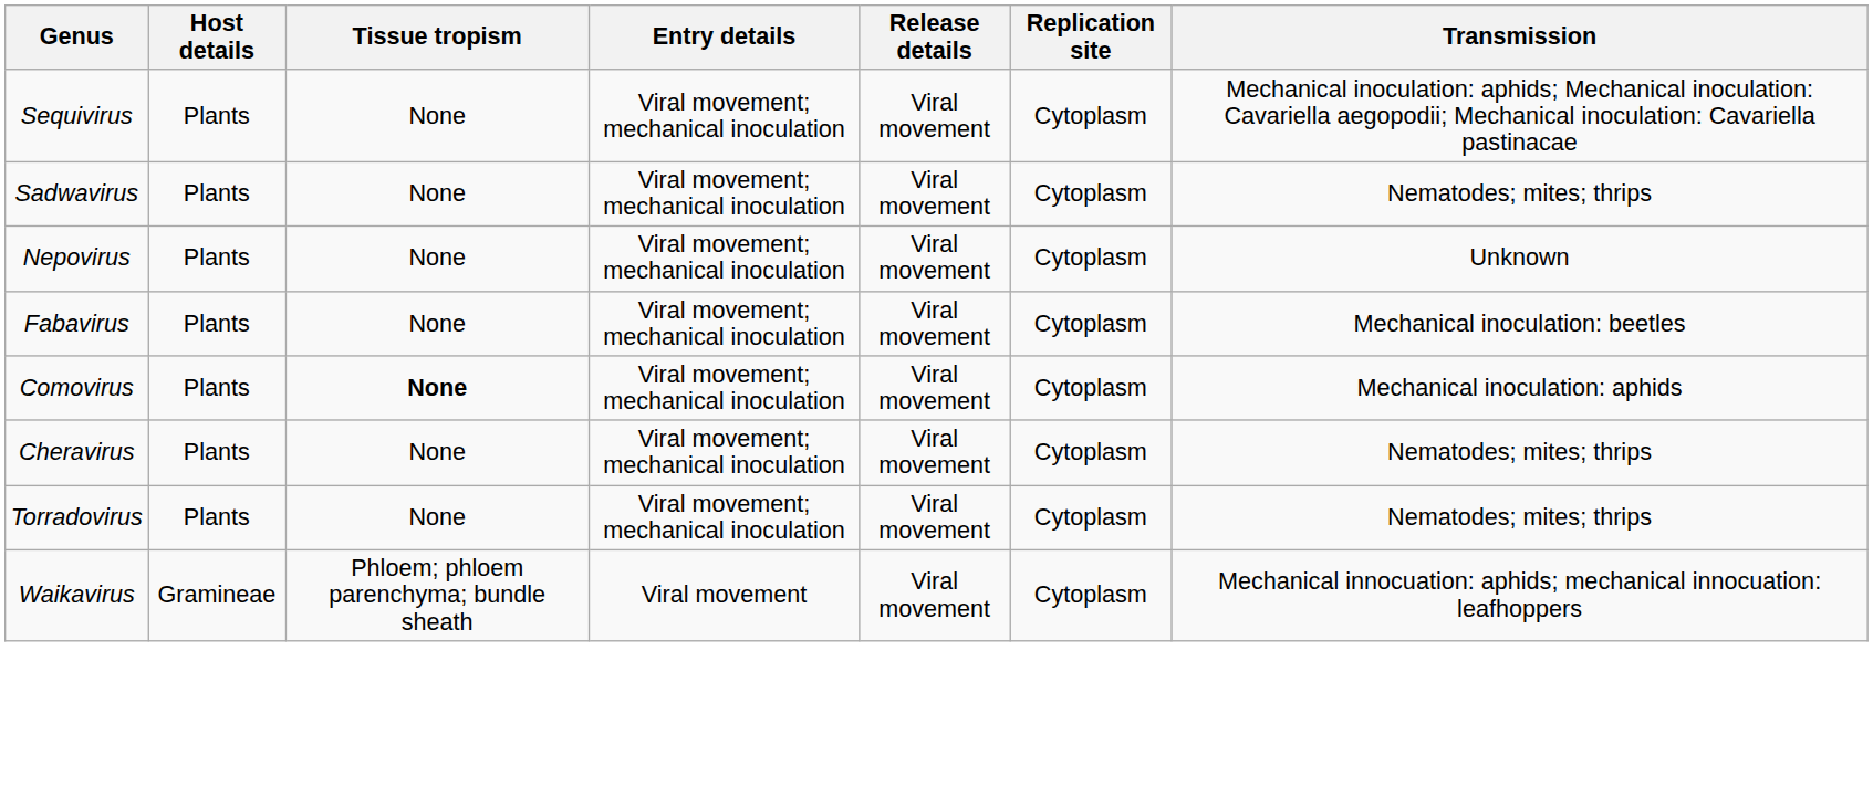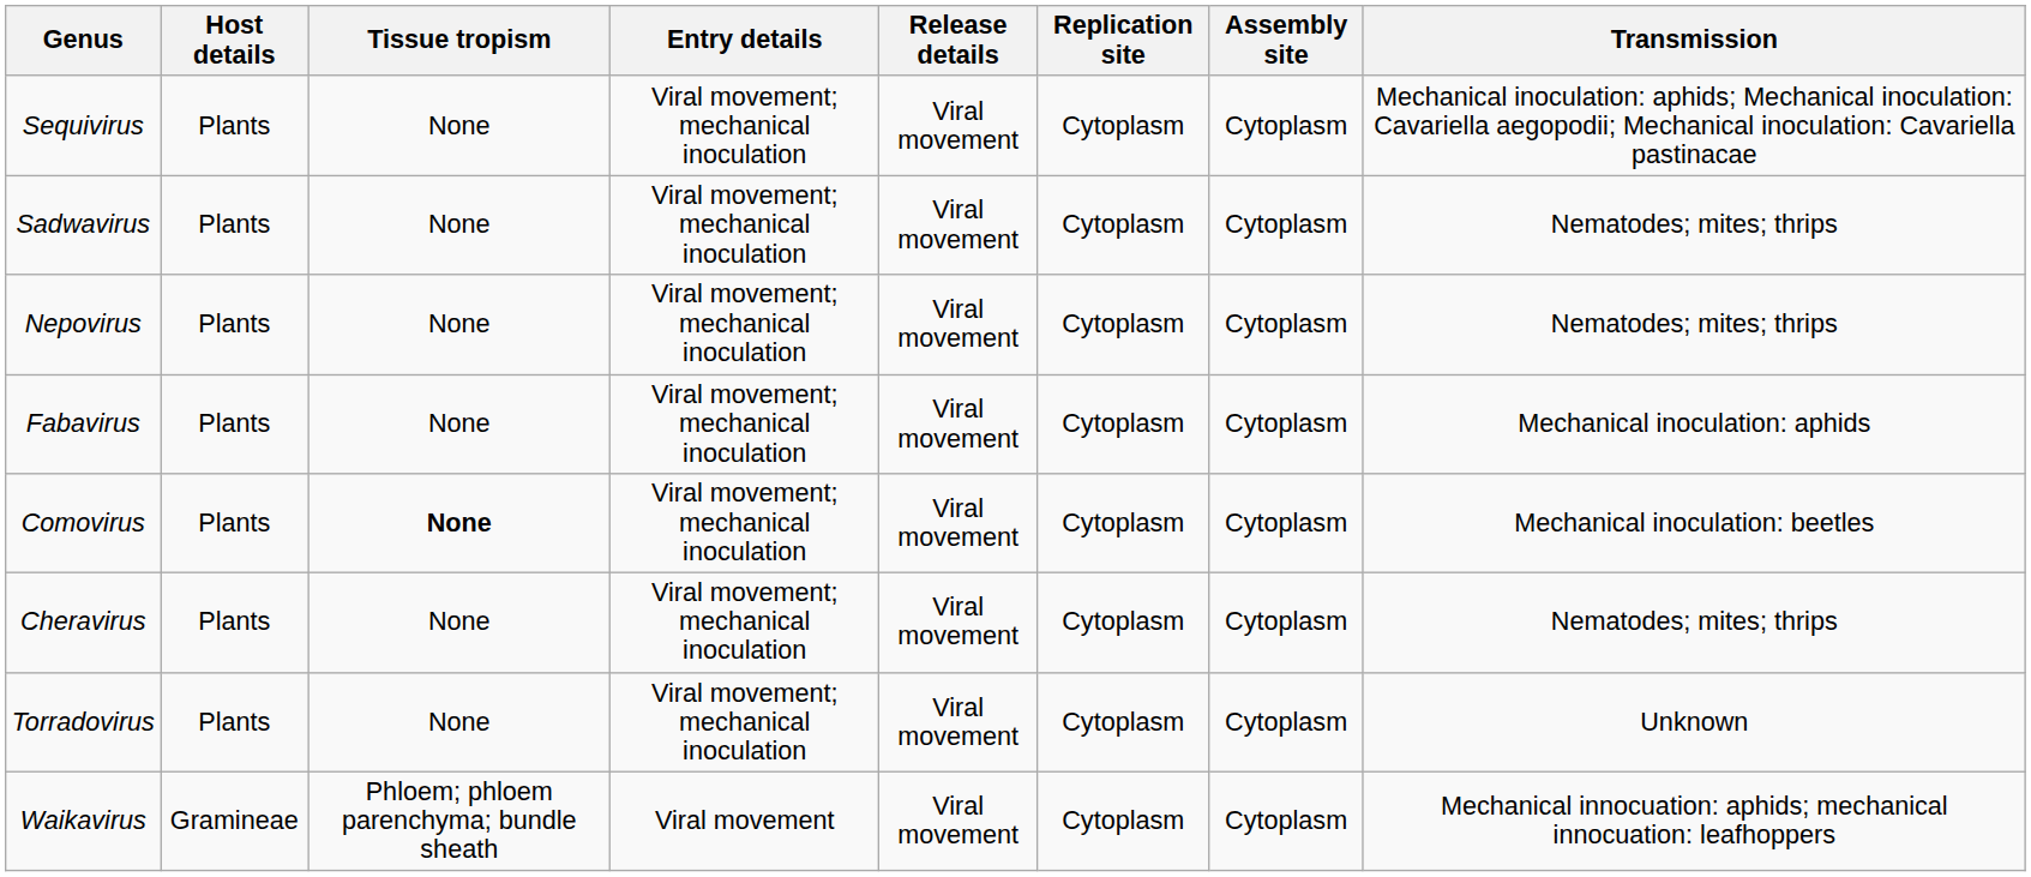 <table class="wikitable sortable" style="text-align:center">
 <tr>
 <th>Genus</th>
 <th>Host details</th>
 <th>Tissue tropism</th>
 <th>Entry details</th>
 <th>Release details</th>
 <th>Replication site</th>
+<th>Assembly site</th>
 <th>Transmission</th>
 </tr>
 <tr>
 <td><em>Sequivirus</em></td>
 <td>Plants</td>
 <td>None</td>
 <td>Viral movement; mechanical inoculation</td>
 <td>Viral movement</td>
+<td>Cytoplasm</td>
 <td>Cytoplasm</td>
 <td>Mechanical inoculation: aphids; Mechanical inoculation: Cavariella aegopodii; Mechanical inoculation: Cavariella pastinacae</td>
 </tr>
 <tr>
 <td><em>Sadwavirus</em></td>
 <td>Plants</td>
 <td>None</td>
 <td>Viral movement; mechanical inoculation</td>
 <td>Viral movement</td>
 <td>Cytoplasm</td>
+<td>Cytoplasm</td>
 <td>Nematodes; mites; thrips</td>
 </tr>
 <tr>
 <td><em>Nepovirus</em></td>
 <td>Plants</td>
 <td>None</td>
 <td>Viral movement; mechanical inoculation</td>
 <td>Viral movement</td>
 <td>Cytoplasm</td>
-<td>Unknown</td>
+<td>Cytoplasm</td>
+<td>Nematodes; mites; thrips</td>
 </tr>
 <tr>
 <td><em>Fabavirus</em></td>
 <td>Plants</td>
 <td>None</td>
 <td>Viral movement; mechanical inoculation</td>
 <td>Viral movement</td>
 <td>Cytoplasm</td>
-<td>Mechanical inoculation: beetles</td>
+<td>Cytoplasm</td>
+<td>Mechanical inoculation: aphids</td>
 </tr>
 <tr>
 <td><em>Comovirus</em></td>
 <td>Plants</td>
 <td><strong>None</strong></td>
 <td>Viral movement; mechanical inoculation</td>
 <td>Viral movement</td>
 <td>Cytoplasm</td>
-<td>Mechanical inoculation: aphids</td>
+<td>Cytoplasm</td>
+<td>Mechanical inoculation: beetles</td>
 </tr>
 <tr>
 <td><em>Cheravirus</em></td>
 <td>Plants</td>
 <td>None</td>
 <td>Viral movement; mechanical inoculation</td>
 <td>Viral movement</td>
+<td>Cytoplasm</td>
 <td>Cytoplasm</td>
 <td>Nematodes; mites; thrips</td>
 </tr>
 <tr>
 <td><em>Torradovirus</em></td>
 <td>Plants</td>
 <td>None</td>
 <td>Viral movement; mechanical inoculation</td>
 <td>Viral movement</td>
 <td>Cytoplasm</td>
-<td>Nematodes; mites; thrips</td>
+<td>Cytoplasm</td>
+<td>Unknown</td>
 </tr>
 <tr>
 <td><em>Waikavirus</em></td>
 <td>Gramineae</td>
 <td>Phloem; phloem parenchyma; bundle sheath</td>
 <td>Viral movement</td>
 <td>Viral movement</td>
 <td>Cytoplasm</td>
+<td>Cytoplasm</td>
 <td>Mechanical innocuation: aphids; mechanical innocuation: leafhoppers</td>
 </tr>
 </table>
